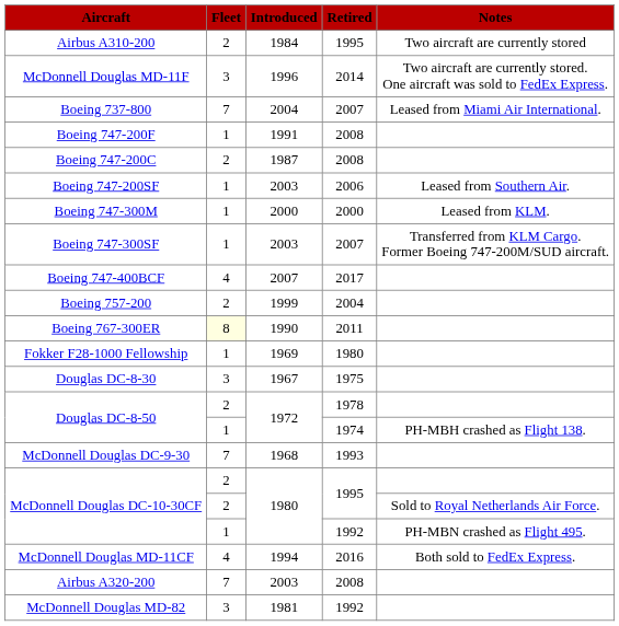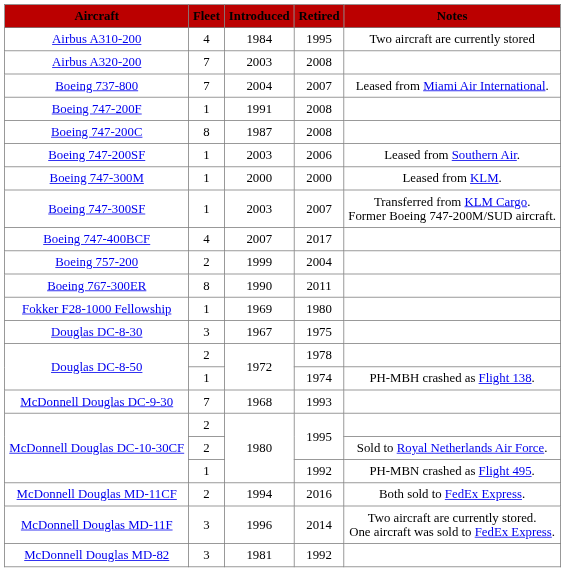 <table class="toccolours" border="1" cellpadding="5" style="margin:auto;border-collapse:collapse; text-align:center">
 <tr bgcolor=#BB0000>
 <th><span>Aircraft</span></th>
 <th><span>Fleet</span></th>
 <th><span>Introduced</span></th>
 <th><span>Retired</span></th>
 <th><span>Notes</span></th>
 </tr>
 <tr>
 <td><a href='#'>Airbus A310-200</a></td>
-<td>2</td>
+<td>4</td>
 <td>1984</td>
 <td>1995</td>
 <td>Two aircraft are currently stored</td>
 </tr>
 <tr>
-<td><a href='#'>McDonnell Douglas MD-11F</a></td>
-<td>3</td>
-<td>1996</td>
-<td>2014</td>
-<td>Two aircraft are currently stored.<br>One aircraft was sold to <a href='#'>FedEx Express</a>.</td>
+<td><a href='#'>Airbus A320-200</a></td>
+<td>7</td>
+<td>2003</td>
+<td>2008</td>
+<td></td>
 </tr>
 <tr>
 <td><a href='#'>Boeing 737-800</a></td>
 <td>7</td>
 <td>2004</td>
 <td>2007</td>
 <td>Leased from <a href='#'>Miami Air International</a>.</td>
 </tr>
 <tr>
 <td><a href='#'>Boeing 747-200F</a></td>
 <td>1</td>
 <td>1991</td>
 <td>2008</td>
 <td></td>
 </tr>
 <tr>
 <td><a href='#'>Boeing 747-200C</a></td>
-<td>2</td>
+<td>8</td>
 <td>1987</td>
 <td>2008</td>
 <td></td>
 </tr>
 <tr>
 <td><a href='#'>Boeing 747-200SF</a></td>
 <td>1</td>
 <td>2003</td>
 <td>2006</td>
 <td>Leased from <a href='#'>Southern Air</a>.</td>
 </tr>
 <tr>
 <td><a href='#'>Boeing 747-300M</a></td>
 <td>1</td>
 <td>2000</td>
 <td>2000</td>
 <td>Leased from <a href='#'>KLM</a>.</td>
 </tr>
 <tr>
 <td><a href='#'>Boeing 747-300SF</a></td>
 <td>1</td>
 <td>2003</td>
 <td>2007</td>
 <td>Transferred from <a href='#'>KLM Cargo</a>.<br>Former Boeing 747-200M/SUD aircraft.</td>
 </tr>
 <tr>
 <td><a href='#'>Boeing 747-400BCF</a></td>
 <td>4</td>
 <td>2007</td>
 <td>2017</td>
 <td></td>
 </tr>
 <tr>
 <td><a href='#'>Boeing 757-200</a></td>
 <td>2</td>
 <td>1999</td>
 <td>2004</td>
 <td></td>
 </tr>
 <tr>
 <td><a href='#'>Boeing 767-300ER</a></td>
-<td style="background: lightyellow;">8</td>
+<td>8</td>
 <td>1990</td>
 <td>2011</td>
 <td></td>
 </tr>
 <tr>
 <td><a href='#'>Fokker F28-1000 Fellowship</a></td>
 <td>1</td>
 <td>1969</td>
 <td>1980</td>
 <td></td>
 </tr>
 <tr>
 <td><a href='#'>Douglas DC-8-30</a></td>
 <td>3</td>
 <td>1967</td>
 <td>1975</td>
 <td></td>
 </tr>
 <tr>
 <td rowspan="2"><a href='#'>Douglas DC-8-50</a></td>
 <td>2</td>
 <td rowspan="2">1972</td>
 <td>1978</td>
 <td></td>
 </tr>
 <tr>
 <td>1</td>
 <td>1974</td>
 <td>PH-MBH crashed as <a href='#'>Flight 138</a>.</td>
 </tr>
 <tr>
 <td><a href='#'>McDonnell Douglas DC-9-30</a></td>
 <td>7</td>
 <td>1968</td>
 <td>1993</td>
 <td></td>
 </tr>
 <tr>
 <td rowspan="3"><a href='#'>McDonnell Douglas DC-10-30CF</a></td>
 <td>2</td>
 <td rowspan="3">1980</td>
 <td rowspan="2">1995</td>
 <td></td>
 </tr>
 <tr>
 <td>2</td>
 <td>Sold to <a href='#'>Royal Netherlands Air Force</a>.</td>
 </tr>
 <tr>
 <td>1</td>
 <td>1992</td>
 <td>PH-MBN crashed as <a href='#'>Flight 495</a>.</td>
 </tr>
 <tr>
 <td><a href='#'>McDonnell Douglas MD-11CF</a></td>
-<td>4</td>
+<td>2</td>
 <td>1994</td>
 <td>2016</td>
 <td>Both sold to <a href='#'>FedEx Express</a>.</td>
 </tr>
 <tr>
-<td><a href='#'>Airbus A320-200</a></td>
-<td>7</td>
-<td>2003</td>
-<td>2008</td>
-<td></td>
+<td><a href='#'>McDonnell Douglas MD-11F</a></td>
+<td>3</td>
+<td>1996</td>
+<td>2014</td>
+<td>Two aircraft are currently stored.<br>One aircraft was sold to <a href='#'>FedEx Express</a>.</td>
 </tr>
 <tr>
 <td><a href='#'>McDonnell Douglas MD-82</a></td>
 <td>3</td>
 <td>1981</td>
 <td>1992</td>
 <td></td>
 </tr>
 </table>
